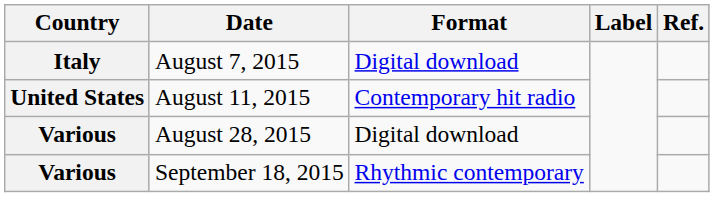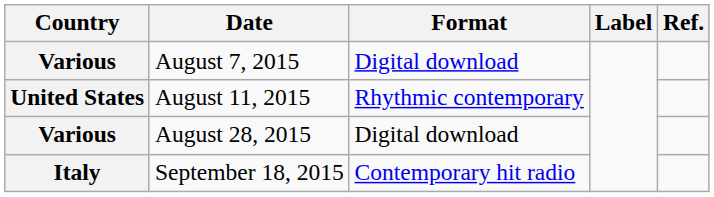 <table class="wikitable plainrowheaders">
 <tr>
 <th scope="col">Country</th>
 <th scope="col">Date</th>
 <th scope="col">Format</th>
 <th scope="col">Label</th>
 <th scope="col">Ref.</th>
 </tr>
 <tr>
-<th scope="row">Italy</th>
+<th scope="row">Various</th>
 <td>August 7, 2015</td>
 <td><a href='#'>Digital download</a></td>
 <td rowspan="4"></td>
 <td></td>
 </tr>
 <tr>
 <th scope="row">United States</th>
 <td>August 11, 2015</td>
-<td><a href='#'>Contemporary hit radio</a></td>
+<td><a href='#'>Rhythmic contemporary</a></td>
 <td></td>
 </tr>
 <tr>
 <th scope="row">Various</th>
 <td>August 28, 2015</td>
 <td>Digital download </td>
 <td></td>
 </tr>
 <tr>
-<th scope="row">Various</th>
+<th scope="row">Italy</th>
 <td>September 18, 2015</td>
-<td><a href='#'>Rhythmic contemporary</a></td>
+<td><a href='#'>Contemporary hit radio</a></td>
 <td></td>
 </tr>
 </table>
